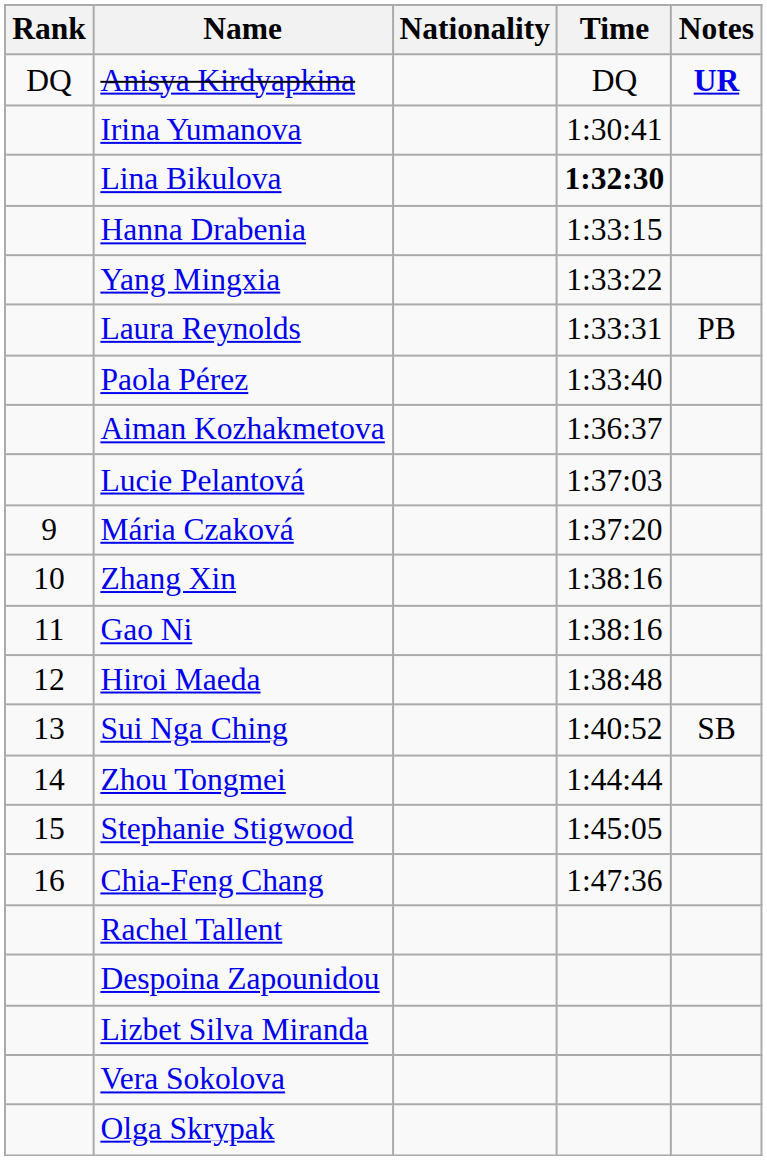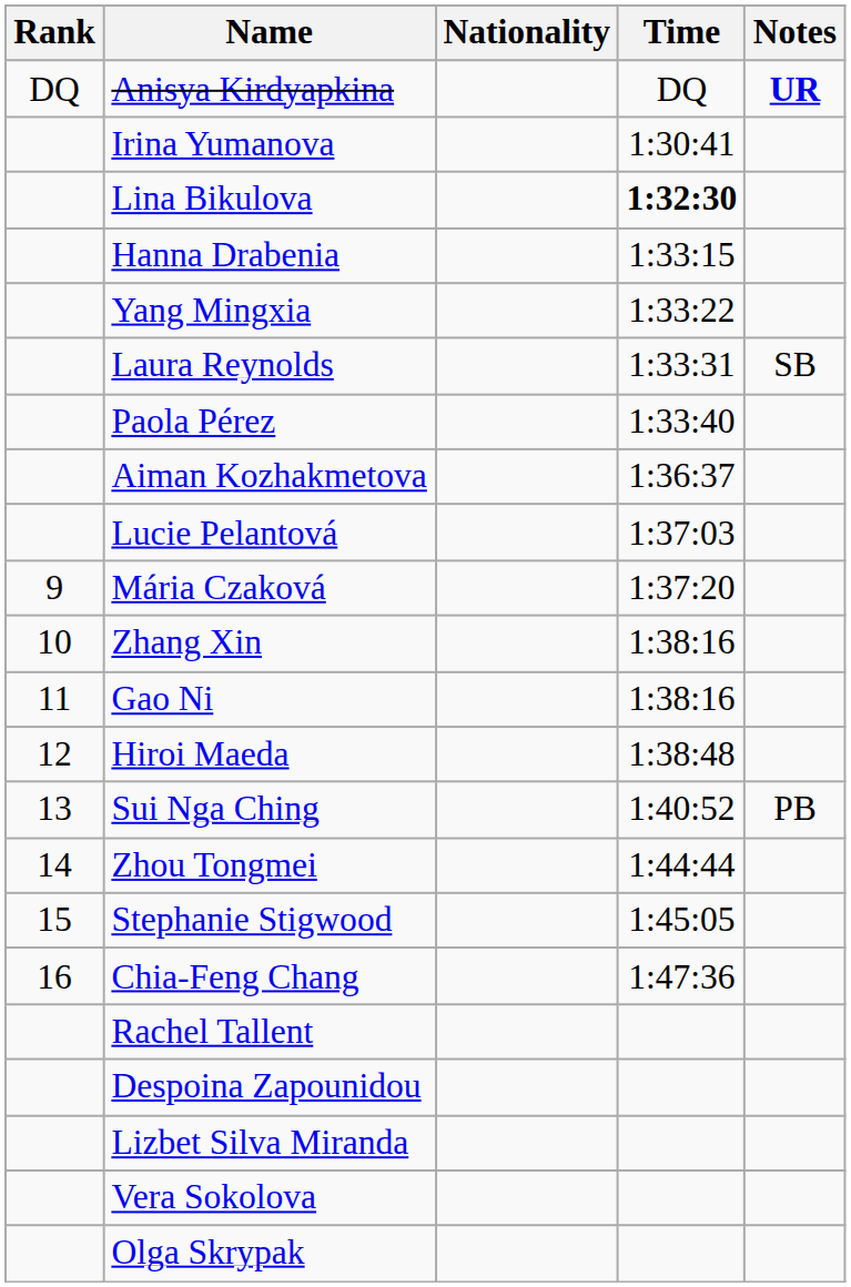 <table class="wikitable sortable" style="text-align:center">
 <tr>
 <th>Rank</th>
 <th>Name</th>
 <th>Nationality</th>
 <th>Time</th>
 <th>Notes</th>
 </tr>
 <tr>
 <td>DQ</td>
 <td align=left><s><a href='#'>Anisya Kirdyapkina</a></s></td>
 <td align=left></td>
 <td>DQ</td>
 <td><strong><a href='#'>UR</a></strong></td>
 </tr>
 <tr>
 <td></td>
 <td align=left><a href='#'>Irina Yumanova</a></td>
 <td align=left></td>
 <td>1:30:41</td>
 <td></td>
 </tr>
 <tr>
 <td></td>
 <td align=left><a href='#'>Lina Bikulova</a></td>
 <td align=left></td>
 <td><strong>1:32:30</strong></td>
 <td></td>
 </tr>
 <tr>
 <td></td>
 <td align=left><a href='#'>Hanna Drabenia</a></td>
 <td align=left></td>
 <td>1:33:15</td>
 <td></td>
 </tr>
 <tr>
 <td></td>
 <td align=left><a href='#'>Yang Mingxia</a></td>
 <td align=left></td>
 <td>1:33:22</td>
 <td></td>
 </tr>
 <tr>
 <td></td>
 <td align=left><a href='#'>Laura Reynolds</a></td>
 <td align=left></td>
 <td>1:33:31</td>
-<td>PB</td>
+<td>SB</td>
 </tr>
 <tr>
 <td></td>
 <td align=left><a href='#'>Paola Pérez</a></td>
 <td align=left></td>
 <td>1:33:40</td>
 <td></td>
 </tr>
 <tr>
 <td></td>
 <td align=left><a href='#'>Aiman Kozhakmetova</a></td>
 <td align=left></td>
 <td>1:36:37</td>
 <td></td>
 </tr>
 <tr>
 <td></td>
 <td align=left><a href='#'>Lucie Pelantová</a></td>
 <td align=left></td>
 <td>1:37:03</td>
 <td></td>
 </tr>
 <tr>
 <td>9</td>
 <td align=left><a href='#'>Mária Czaková</a></td>
 <td align=left></td>
 <td>1:37:20</td>
 <td></td>
 </tr>
 <tr>
 <td>10</td>
 <td align=left><a href='#'>Zhang Xin</a></td>
 <td align=left></td>
 <td>1:38:16</td>
 <td></td>
 </tr>
 <tr>
 <td>11</td>
 <td align=left><a href='#'>Gao Ni</a></td>
 <td align=left></td>
 <td>1:38:16</td>
 <td></td>
 </tr>
 <tr>
 <td>12</td>
 <td align=left><a href='#'>Hiroi Maeda</a></td>
 <td align=left></td>
 <td>1:38:48</td>
 <td></td>
 </tr>
 <tr>
 <td>13</td>
 <td align=left><a href='#'>Sui Nga Ching</a></td>
 <td align=left></td>
 <td>1:40:52</td>
-<td>SB</td>
+<td>PB</td>
 </tr>
 <tr>
 <td>14</td>
 <td align=left><a href='#'>Zhou Tongmei</a></td>
 <td align=left></td>
 <td>1:44:44</td>
 <td></td>
 </tr>
 <tr>
 <td>15</td>
 <td align=left><a href='#'>Stephanie Stigwood</a></td>
 <td align=left></td>
 <td>1:45:05</td>
 <td></td>
 </tr>
 <tr>
 <td>16</td>
 <td align=left><a href='#'>Chia-Feng Chang</a></td>
 <td align=left></td>
 <td>1:47:36</td>
 <td></td>
 </tr>
 <tr>
 <td></td>
 <td align=left><a href='#'>Rachel Tallent</a></td>
 <td align=left></td>
 <td></td>
 <td></td>
 </tr>
 <tr>
 <td></td>
 <td align=left><a href='#'>Despoina Zapounidou</a></td>
 <td align=left></td>
 <td></td>
 <td></td>
 </tr>
 <tr>
 <td></td>
 <td align=left><a href='#'>Lizbet Silva Miranda</a></td>
 <td align=left></td>
 <td></td>
 <td></td>
 </tr>
 <tr>
 <td></td>
 <td align=left><a href='#'>Vera Sokolova</a></td>
 <td align=left></td>
 <td></td>
 <td></td>
 </tr>
 <tr>
 <td></td>
 <td align=left><a href='#'>Olga Skrypak</a></td>
 <td align=left></td>
 <td></td>
 <td></td>
 </tr>
 </table>
